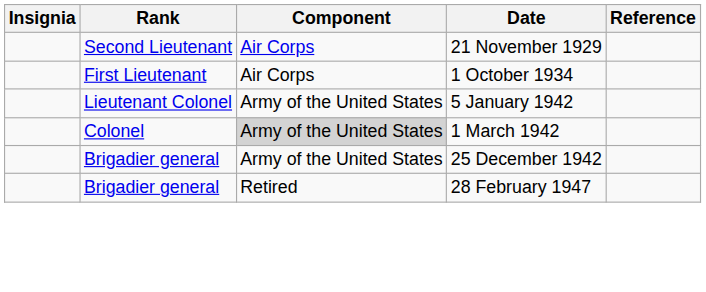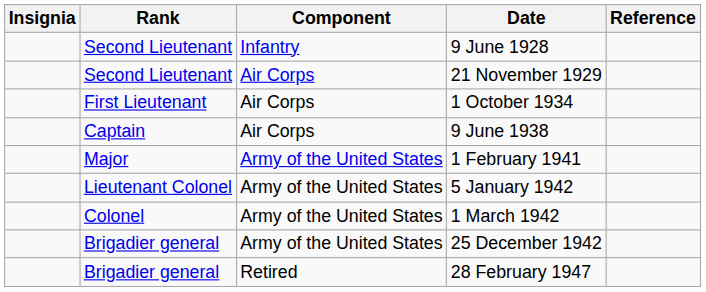 <table class="wikitable">
 <tr>
 <th>Insignia</th>
 <th>Rank</th>
 <th>Component</th>
 <th>Date</th>
 <th>Reference</th>
+</tr>
+<tr>
+<td></td>
+<td><a href='#'>Second Lieutenant</a></td>
+<td><a href='#'>Infantry</a></td>
+<td>9 June 1928</td>
+<td></td>
 </tr>
 <tr>
 <td></td>
 <td><a href='#'>Second Lieutenant</a></td>
 <td><a href='#'>Air Corps</a></td>
 <td>21 November 1929</td>
 <td></td>
 </tr>
 <tr>
 <td></td>
 <td><a href='#'>First Lieutenant</a></td>
 <td>Air Corps</td>
 <td>1 October 1934</td>
 <td></td>
 </tr>
 <tr>
 <td></td>
+<td><a href='#'>Captain</a></td>
+<td>Air Corps</td>
+<td>9 June 1938</td>
+<td></td>
+</tr>
+<tr>
+<td></td>
+<td><a href='#'>Major</a></td>
+<td><a href='#'>Army of the United States</a></td>
+<td>1 February 1941</td>
+<td></td>
+</tr>
+<tr>
+<td></td>
 <td><a href='#'>Lieutenant Colonel</a></td>
 <td>Army of the United States</td>
 <td>5 January 1942</td>
 <td></td>
 </tr>
 <tr>
 <td></td>
 <td><a href='#'>Colonel</a></td>
-<td style="background: lightgrey;">Army of the United States</td>
+<td>Army of the United States</td>
 <td>1 March 1942</td>
 <td></td>
 </tr>
 <tr>
 <td></td>
 <td><a href='#'>Brigadier general</a></td>
 <td>Army of the United States</td>
 <td>25 December 1942</td>
 <td></td>
 </tr>
 <tr>
 <td></td>
 <td><a href='#'>Brigadier general</a></td>
 <td>Retired</td>
 <td>28 February 1947</td>
 <td></td>
 </tr>
 </table>
